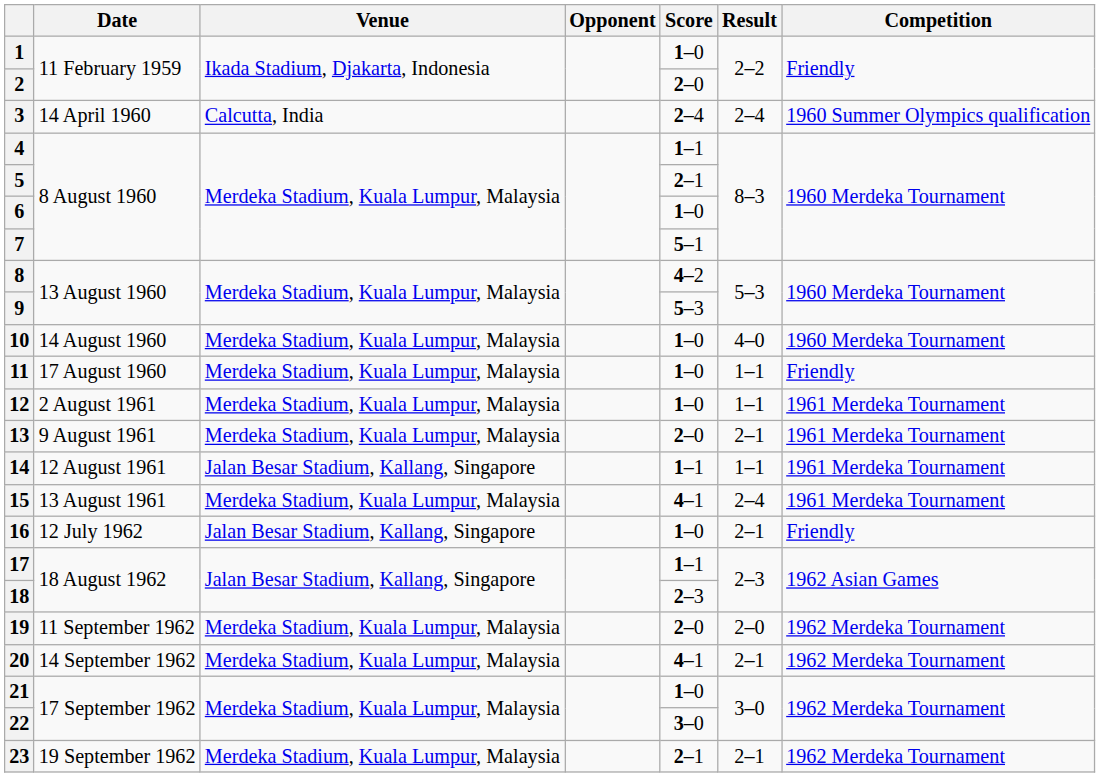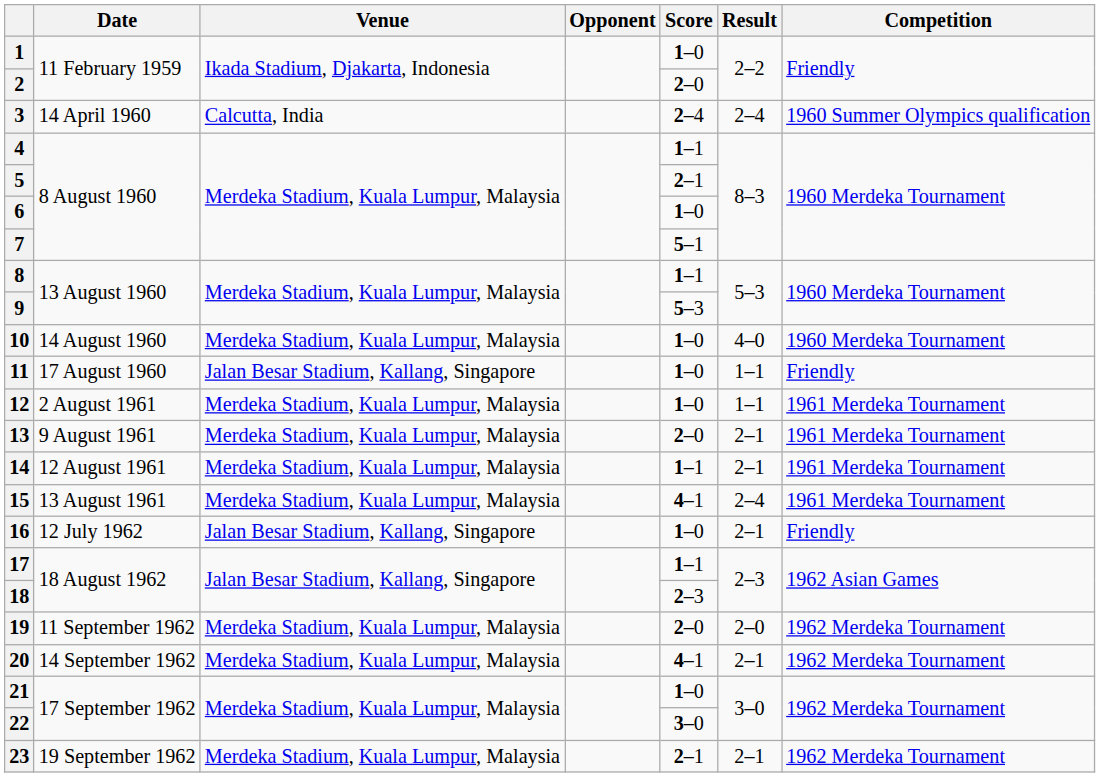 <table class="wikitable sortable">
 <tr>
 <th scope="col"></th>
 <th scope="col">Date</th>
 <th scope="col">Venue</th>
 <th scope="col">Opponent</th>
 <th scope="col">Score</th>
 <th scope="col">Result</th>
 <th scope="col">Competition</th>
 </tr>
 <tr>
 <th>1</th>
 <td rowspan="2">11 February 1959</td>
 <td rowspan="2"><a href='#'>Ikada Stadium</a>, <a href='#'>Djakarta</a>, Indonesia</td>
 <td rowspan="2"></td>
 <td align="center"><strong>1</strong>–0</td>
 <td rowspan="2" align="center">2–2</td>
 <td rowspan="2"><a href='#'>Friendly</a></td>
 </tr>
 <tr>
 <th>2</th>
 <td align="center"><strong>2</strong>–0</td>
 </tr>
 <tr>
 <th>3</th>
 <td>14 April 1960</td>
 <td><a href='#'>Calcutta</a>, India</td>
 <td></td>
 <td align="center"><strong>2</strong>–4</td>
 <td align="center">2–4</td>
 <td><a href='#'>1960 Summer Olympics qualification</a></td>
 </tr>
 <tr>
 <th>4</th>
 <td rowspan="4">8 August 1960</td>
 <td rowspan="4"><a href='#'>Merdeka Stadium</a>, <a href='#'>Kuala Lumpur</a>, Malaysia</td>
 <td rowspan="4"></td>
 <td align="center"><strong>1</strong>–1</td>
 <td rowspan="4" align="center">8–3</td>
 <td rowspan="4"><a href='#'>1960 Merdeka Tournament</a></td>
 </tr>
 <tr>
 <th>5</th>
 <td align="center"><strong>2</strong>–1</td>
 </tr>
 <tr>
 <th>6</th>
 <td align="center"><strong>1</strong>–0</td>
 </tr>
 <tr>
 <th>7</th>
 <td align="center"><strong>5</strong>–1</td>
 </tr>
 <tr>
 <th>8</th>
 <td rowspan="2">13 August 1960</td>
 <td rowspan="2"><a href='#'>Merdeka Stadium</a>, <a href='#'>Kuala Lumpur</a>, Malaysia</td>
 <td rowspan="2"></td>
-<td align="center"><strong>4</strong>–2</td>
+<td align="center"><strong>1</strong>–1</td>
 <td rowspan="2" align="center">5–3</td>
 <td rowspan="2"><a href='#'>1960 Merdeka Tournament</a></td>
 </tr>
 <tr>
 <th>9</th>
 <td align="center"><strong>5</strong>–3</td>
 </tr>
 <tr>
 <th>10</th>
 <td>14 August 1960</td>
 <td><a href='#'>Merdeka Stadium</a>, <a href='#'>Kuala Lumpur</a>, Malaysia</td>
 <td></td>
 <td align="center"><strong>1</strong>–0</td>
 <td align="center">4–0</td>
 <td><a href='#'>1960 Merdeka Tournament</a></td>
 </tr>
 <tr>
 <th>11</th>
 <td>17 August 1960</td>
-<td><a href='#'>Merdeka Stadium</a>, <a href='#'>Kuala Lumpur</a>, Malaysia</td>
+<td><a href='#'>Jalan Besar Stadium</a>, <a href='#'>Kallang</a>, Singapore</td>
 <td></td>
 <td align="center"><strong>1</strong>–0</td>
 <td align="center">1–1</td>
 <td><a href='#'>Friendly</a></td>
 </tr>
 <tr>
 <th>12</th>
 <td>2 August 1961</td>
 <td><a href='#'>Merdeka Stadium</a>, <a href='#'>Kuala Lumpur</a>, Malaysia</td>
 <td></td>
 <td align="center"><strong>1</strong>–0</td>
 <td align="center">1–1</td>
 <td><a href='#'>1961 Merdeka Tournament</a></td>
 </tr>
 <tr>
 <th>13</th>
 <td>9 August 1961</td>
 <td><a href='#'>Merdeka Stadium</a>, <a href='#'>Kuala Lumpur</a>, Malaysia</td>
 <td></td>
 <td align="center"><strong>2</strong>–0</td>
 <td align="center">2–1</td>
 <td><a href='#'>1961 Merdeka Tournament</a></td>
 </tr>
 <tr>
 <th>14</th>
 <td>12 August 1961</td>
-<td><a href='#'>Jalan Besar Stadium</a>, <a href='#'>Kallang</a>, Singapore</td>
+<td><a href='#'>Merdeka Stadium</a>, <a href='#'>Kuala Lumpur</a>, Malaysia</td>
 <td></td>
 <td align="center"><strong>1</strong>–1</td>
-<td align="center">1–1</td>
+<td align="center">2–1</td>
 <td><a href='#'>1961 Merdeka Tournament</a></td>
 </tr>
 <tr>
 <th>15</th>
 <td>13 August 1961</td>
 <td><a href='#'>Merdeka Stadium</a>, <a href='#'>Kuala Lumpur</a>, Malaysia</td>
 <td></td>
 <td align="center"><strong>4</strong>–1</td>
 <td align="center">2–4</td>
 <td><a href='#'>1961 Merdeka Tournament</a></td>
 </tr>
 <tr>
 <th>16</th>
 <td>12 July 1962</td>
 <td><a href='#'>Jalan Besar Stadium</a>, <a href='#'>Kallang</a>, Singapore</td>
 <td></td>
 <td align="center"><strong>1</strong>–0</td>
 <td align="center">2–1</td>
 <td><a href='#'>Friendly</a></td>
 </tr>
 <tr>
 <th>17</th>
 <td rowspan="2">18 August 1962</td>
 <td rowspan="2"><a href='#'>Jalan Besar Stadium</a>, <a href='#'>Kallang</a>, Singapore</td>
 <td rowspan="2"></td>
 <td align="center"><strong>1</strong>–1</td>
 <td rowspan="2" align="center">2–3</td>
 <td rowspan="2"><a href='#'>1962 Asian Games</a></td>
 </tr>
 <tr>
 <th>18</th>
 <td align="center"><strong>2</strong>–3</td>
 </tr>
 <tr>
 <th>19</th>
 <td>11 September 1962</td>
 <td><a href='#'>Merdeka Stadium</a>, <a href='#'>Kuala Lumpur</a>, Malaysia</td>
 <td></td>
 <td align="center"><strong>2</strong>–0</td>
 <td align="center">2–0</td>
 <td><a href='#'>1962 Merdeka Tournament</a></td>
 </tr>
 <tr>
 <th>20</th>
 <td>14 September 1962</td>
 <td><a href='#'>Merdeka Stadium</a>, <a href='#'>Kuala Lumpur</a>, Malaysia</td>
 <td></td>
 <td align="center"><strong>4</strong>–1</td>
 <td align="center">2–1</td>
 <td><a href='#'>1962 Merdeka Tournament</a></td>
 </tr>
 <tr>
 <th>21</th>
 <td rowspan="2">17 September 1962</td>
 <td rowspan="2"><a href='#'>Merdeka Stadium</a>, <a href='#'>Kuala Lumpur</a>, Malaysia</td>
 <td rowspan="2"></td>
 <td align="center"><strong>1</strong>–0</td>
 <td rowspan="2" align="center">3–0</td>
 <td rowspan="2"><a href='#'>1962 Merdeka Tournament</a></td>
 </tr>
 <tr>
 <th>22</th>
 <td align="center"><strong>3</strong>–0</td>
 </tr>
 <tr>
 <th>23</th>
 <td>19 September 1962</td>
 <td><a href='#'>Merdeka Stadium</a>, <a href='#'>Kuala Lumpur</a>, Malaysia</td>
 <td></td>
 <td align="center"><strong>2</strong>–1</td>
 <td align="center">2–1</td>
 <td><a href='#'>1962 Merdeka Tournament</a></td>
 </tr>
 </table>
